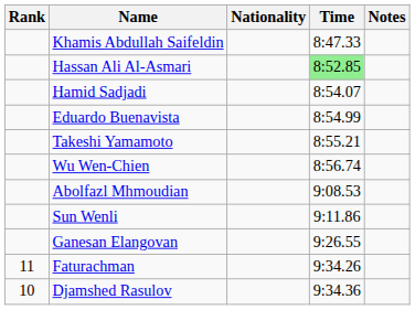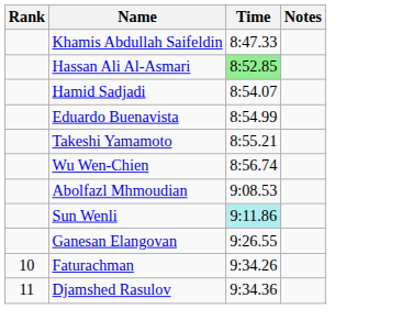 <table class="wikitable sortable" style="text-align:center">
 <tr>
 <th>Rank</th>
 <th>Name</th>
-<th>Nationality</th>
 <th>Time</th>
 <th>Notes</th>
 </tr>
 <tr>
 <td></td>
 <td align=left><a href='#'>Khamis Abdullah Saifeldin</a></td>
-<td align=left></td>
 <td>8:47.33</td>
 <td></td>
 </tr>
 <tr>
 <td></td>
 <td align=left><a href='#'>Hassan Ali Al-Asmari</a></td>
-<td align=left></td>
 <td style="background: lightgreen;">8:52.85</td>
 <td></td>
 </tr>
 <tr>
 <td></td>
 <td align=left><a href='#'>Hamid Sadjadi</a></td>
-<td align=left></td>
 <td>8:54.07</td>
 <td></td>
 </tr>
 <tr>
 <td></td>
 <td align=left><a href='#'>Eduardo Buenavista</a></td>
-<td align=left></td>
 <td>8:54.99</td>
 <td></td>
 </tr>
 <tr>
 <td></td>
 <td align=left><a href='#'>Takeshi Yamamoto</a></td>
-<td align=left></td>
 <td>8:55.21</td>
 <td></td>
 </tr>
 <tr>
 <td></td>
 <td align=left><a href='#'>Wu Wen-Chien</a></td>
-<td align=left></td>
 <td>8:56.74</td>
 <td></td>
 </tr>
 <tr>
 <td></td>
 <td align=left><a href='#'>Abolfazl Mhmoudian</a></td>
-<td align=left></td>
 <td>9:08.53</td>
 <td></td>
 </tr>
 <tr>
 <td></td>
 <td align=left><a href='#'>Sun Wenli</a></td>
-<td align=left></td>
-<td>9:11.86</td>
+<td style="background: paleturquoise;">9:11.86</td>
 <td></td>
 </tr>
 <tr>
 <td></td>
 <td align=left><a href='#'>Ganesan Elangovan</a></td>
-<td align=left></td>
 <td>9:26.55</td>
 <td></td>
 </tr>
 <tr>
-<td>11</td>
+<td>10</td>
 <td align=left><a href='#'>Faturachman</a></td>
-<td align=left></td>
 <td>9:34.26</td>
 <td></td>
 </tr>
 <tr>
-<td>10</td>
+<td>11</td>
 <td align=left><a href='#'>Djamshed Rasulov</a></td>
-<td align=left></td>
 <td>9:34.36</td>
 <td></td>
 </tr>
 </table>
